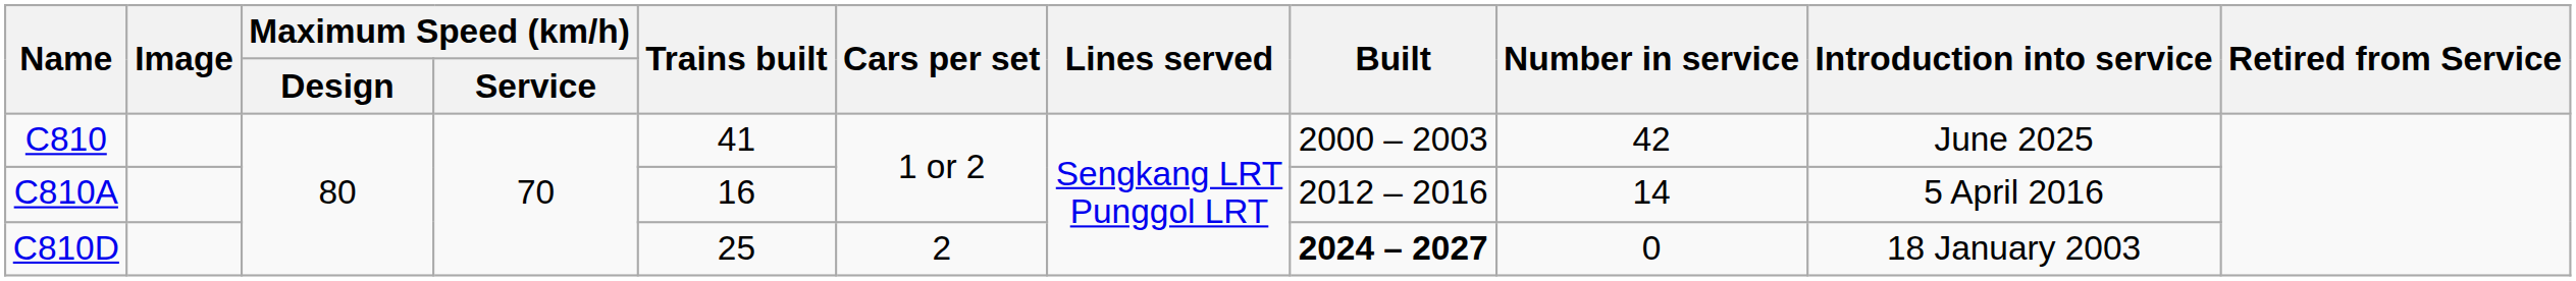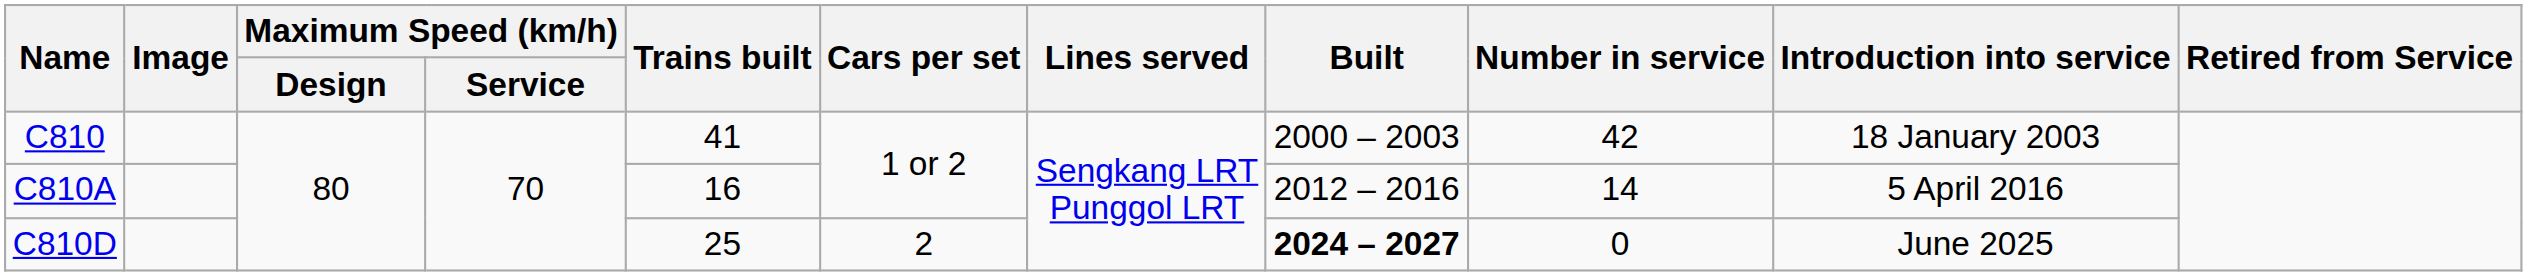 <table class=wikitable style=text-align:center>
 <tr>
 <th rowspan=2>Name</th>
 <th rowspan=2>Image</th>
 <th colspan=2>Maximum Speed (km/h)</th>
 <th rowspan=2>Trains built</th>
 <th rowspan=2>Cars per set</th>
 <th rowspan=2>Lines served</th>
 <th rowspan=2>Built</th>
 <th rowspan=2>Number in service</th>
 <th rowspan=2>Introduction into service</th>
 <th rowspan=2>Retired from Service</th>
 </tr>
 <tr>
 <th>Design</th>
 <th>Service</th>
 </tr>
 <tr>
 <td><a href='#'>C810</a></td>
 <td></td>
 <td rowspan=3>80</td>
 <td rowspan=3>70</td>
 <td>41</td>
 <td rowspan=2>1 or 2</td>
 <td rowspan=3><a href='#'>Sengkang LRT</a><br><a href='#'>Punggol LRT</a></td>
 <td>2000 – 2003</td>
 <td>42</td>
-<td>June 2025</td>
+<td>18 January 2003</td>
 </tr>
 <tr>
 <td><a href='#'>C810A</a></td>
 <td></td>
 <td>16</td>
 <td>2012 – 2016</td>
 <td>14</td>
 <td>5 April 2016</td>
 </tr>
 <tr>
 <td><a href='#'>C810D</a></td>
 <td></td>
 <td>25</td>
 <td>2</td>
 <td><strong>2024 – 2027</strong></td>
 <td>0</td>
-<td>18 January 2003</td>
+<td>June 2025</td>
 </tr>
 </table>
